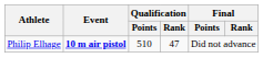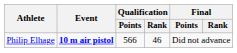 <table class="wikitable" style="font-size:90%">
 <tr>
 <th rowspan="2">Athlete</th>
 <th rowspan="2">Event</th>
 <th colspan=2>Qualification</th>
 <th colspan=2>Final</th>
 </tr>
 <tr style="font-size:95%">
 <th>Points</th>
 <th>Rank</th>
 <th>Points</th>
 <th>Rank</th>
 </tr>
 <tr align=center>
 <td align=left><a href='#'>Philip Elhage</a></td>
 <td align=left><strong><a href='#'>10 m air pistol</a></strong></td>
-<td>510</td>
-<td>47</td>
+<td>566</td>
+<td>46</td>
 <td colspan=2>Did not advance</td>
 </tr>
 </table>
